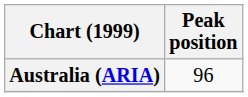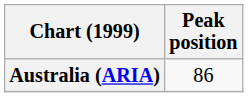 <table class="wikitable sortable plainrowheaders">
 <tr>
 <th>Chart (1999)</th>
 <th>Peak<br>position</th>
 </tr>
 <tr>
 <th scope="row">Australia (<a href='#'>ARIA</a>)</th>
-<td style="text-align:center;">96</td>
+<td style="text-align:center;">86</td>
 </tr>
 <tr>
 </tr>
 <tr>
 </tr>
 <tr>
 </tr>
 <tr>
 </tr>
 </table>
